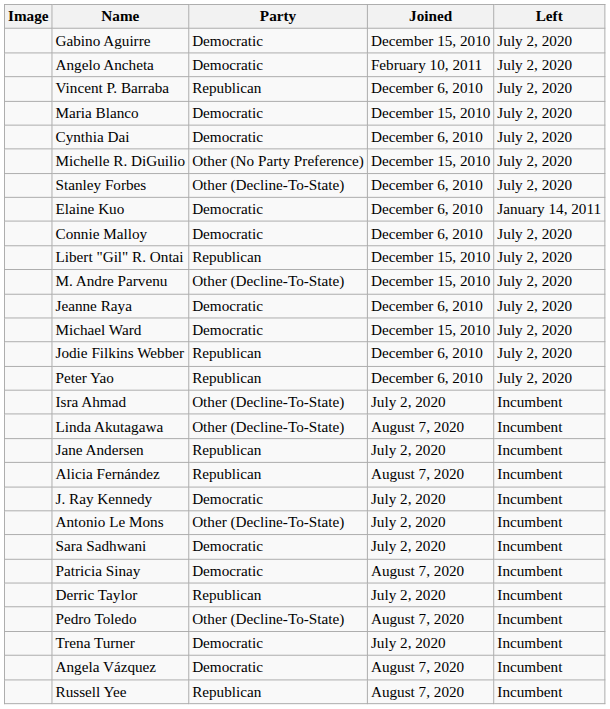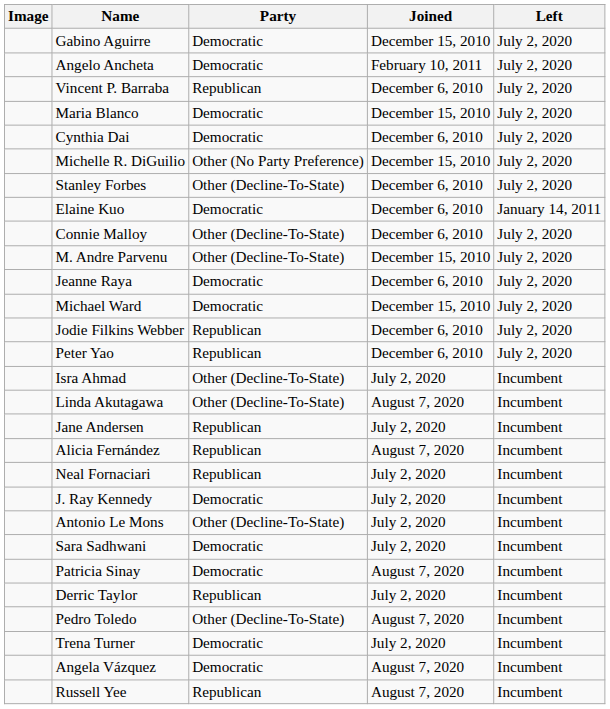 <table class="wikitable sortable">
 <tr>
 <th>Image</th>
 <th>Name</th>
 <th>Party</th>
 <th>Joined</th>
 <th>Left</th>
 </tr>
 <tr>
 <td></td>
 <td>Gabino Aguirre</td>
 <td>Democratic</td>
 <td>December 15, 2010</td>
 <td>July 2, 2020</td>
 </tr>
 <tr>
 <td></td>
 <td>Angelo Ancheta</td>
 <td>Democratic</td>
 <td>February 10, 2011</td>
 <td>July 2, 2020</td>
 </tr>
 <tr>
 <td></td>
 <td>Vincent P. Barraba</td>
 <td>Republican</td>
 <td>December 6, 2010</td>
 <td>July 2, 2020</td>
 </tr>
 <tr>
 <td></td>
 <td>Maria Blanco</td>
 <td>Democratic</td>
 <td>December 15, 2010</td>
 <td>July 2, 2020</td>
 </tr>
 <tr>
 <td></td>
 <td>Cynthia Dai</td>
 <td>Democratic</td>
 <td>December 6, 2010</td>
 <td>July 2, 2020</td>
 </tr>
 <tr>
 <td></td>
 <td>Michelle R. DiGuilio</td>
 <td>Other (No Party Preference)</td>
 <td>December 15, 2010</td>
 <td>July 2, 2020</td>
 </tr>
 <tr>
 <td></td>
 <td>Stanley Forbes</td>
 <td>Other (Decline-To-State)</td>
 <td>December 6, 2010</td>
 <td>July 2, 2020</td>
 </tr>
 <tr>
 <td></td>
 <td>Elaine Kuo</td>
 <td>Democratic</td>
 <td>December 6, 2010</td>
 <td>January 14, 2011</td>
 </tr>
 <tr>
 <td></td>
 <td>Connie Malloy</td>
-<td>Democratic</td>
+<td>Other (Decline-To-State)</td>
 <td>December 6, 2010</td>
-<td>July 2, 2020</td>
-</tr>
-<tr>
-<td></td>
-<td>Libert "Gil" R. Ontai</td>
-<td>Republican</td>
-<td>December 15, 2010</td>
 <td>July 2, 2020</td>
 </tr>
 <tr>
 <td></td>
 <td>M. Andre Parvenu</td>
 <td>Other (Decline-To-State)</td>
 <td>December 15, 2010</td>
 <td>July 2, 2020</td>
 </tr>
 <tr>
 <td></td>
 <td>Jeanne Raya</td>
 <td>Democratic</td>
 <td>December 6, 2010</td>
 <td>July 2, 2020</td>
 </tr>
 <tr>
 <td></td>
 <td>Michael Ward</td>
 <td>Democratic</td>
 <td>December 15, 2010</td>
 <td>July 2, 2020</td>
 </tr>
 <tr>
 <td></td>
 <td>Jodie Filkins Webber</td>
 <td>Republican</td>
 <td>December 6, 2010</td>
 <td>July 2, 2020</td>
 </tr>
 <tr>
 <td></td>
 <td>Peter Yao</td>
 <td>Republican</td>
 <td>December 6, 2010</td>
 <td>July 2, 2020</td>
 </tr>
 <tr>
 <td></td>
 <td>Isra Ahmad</td>
 <td>Other (Decline-To-State)</td>
 <td>July 2, 2020</td>
 <td>Incumbent</td>
 </tr>
 <tr>
 <td></td>
 <td>Linda Akutagawa</td>
 <td>Other (Decline-To-State)</td>
 <td>August 7, 2020</td>
 <td>Incumbent</td>
 </tr>
 <tr>
 <td></td>
 <td>Jane Andersen</td>
 <td>Republican</td>
 <td>July 2, 2020</td>
 <td>Incumbent</td>
 </tr>
 <tr>
 <td></td>
 <td>Alicia Fernández</td>
 <td>Republican</td>
 <td>August 7, 2020</td>
 <td>Incumbent</td>
 </tr>
 <tr>
 <td></td>
+<td>Neal Fornaciari</td>
+<td>Republican</td>
+<td>July 2, 2020</td>
+<td>Incumbent</td>
+</tr>
+<tr>
+<td></td>
 <td>J. Ray Kennedy</td>
 <td>Democratic</td>
 <td>July 2, 2020</td>
 <td>Incumbent</td>
 </tr>
 <tr>
 <td></td>
 <td>Antonio Le Mons</td>
 <td>Other (Decline-To-State)</td>
 <td>July 2, 2020</td>
 <td>Incumbent</td>
 </tr>
 <tr>
 <td></td>
 <td>Sara Sadhwani</td>
 <td>Democratic</td>
 <td>July 2, 2020</td>
 <td>Incumbent</td>
 </tr>
 <tr>
 <td></td>
 <td>Patricia Sinay</td>
 <td>Democratic</td>
 <td>August 7, 2020</td>
 <td>Incumbent</td>
 </tr>
 <tr>
 <td></td>
 <td>Derric Taylor</td>
 <td>Republican</td>
 <td>July 2, 2020</td>
 <td>Incumbent</td>
 </tr>
 <tr>
 <td></td>
 <td>Pedro Toledo</td>
 <td>Other (Decline-To-State)</td>
 <td>August 7, 2020</td>
 <td>Incumbent</td>
 </tr>
 <tr>
 <td></td>
 <td>Trena Turner</td>
 <td>Democratic</td>
 <td>July 2, 2020</td>
 <td>Incumbent</td>
 </tr>
 <tr>
 <td></td>
 <td>Angela Vázquez</td>
 <td>Democratic</td>
 <td>August 7, 2020</td>
 <td>Incumbent</td>
 </tr>
 <tr>
 <td></td>
 <td>Russell Yee</td>
 <td>Republican</td>
 <td>August 7, 2020</td>
 <td>Incumbent</td>
 </tr>
 </table>
